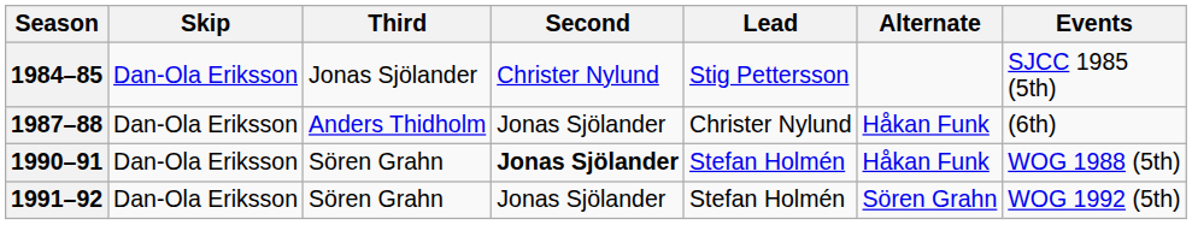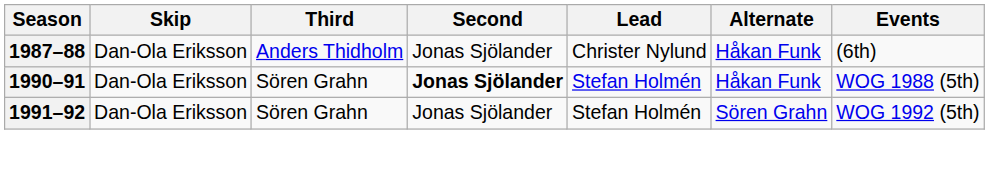 <table class="wikitable">
 <tr>
 <th scope="col">Season</th>
 <th scope="col">Skip</th>
 <th scope="col">Third</th>
 <th scope="col">Second</th>
 <th scope="col">Lead</th>
 <th scope="col">Alternate</th>
 <th scope="col">Events</th>
-</tr>
-<tr>
-<th scope="row">1984–85</th>
-<td><a href='#'>Dan-Ola Eriksson</a></td>
-<td>Jonas Sjölander</td>
-<td><a href='#'>Christer Nylund</a></td>
-<td><a href='#'>Stig Pettersson</a></td>
-<td></td>
-<td><a href='#'>SJCC</a> 1985 <br> (5th)</td>
 </tr>
 <tr>
 <th scope="row">1987–88</th>
 <td>Dan-Ola Eriksson</td>
 <td><a href='#'>Anders Thidholm</a></td>
 <td>Jonas Sjölander</td>
 <td>Christer Nylund</td>
 <td><a href='#'>Håkan Funk</a></td>
 <td> (6th)</td>
 </tr>
 <tr>
 <th scope="row">1990–91</th>
 <td>Dan-Ola Eriksson</td>
 <td>Sören Grahn</td>
 <td><strong>Jonas Sjölander</strong></td>
 <td><a href='#'>Stefan Holmén</a></td>
 <td><a href='#'>Håkan Funk</a></td>
 <td><a href='#'>WOG 1988</a> (5th)</td>
 </tr>
 <tr>
 <th scope="row">1991–92</th>
 <td>Dan-Ola Eriksson</td>
 <td>Sören Grahn</td>
 <td>Jonas Sjölander</td>
 <td>Stefan Holmén</td>
 <td><a href='#'>Sören Grahn</a></td>
 <td><a href='#'>WOG 1992</a> (5th)</td>
 </tr>
 </table>
